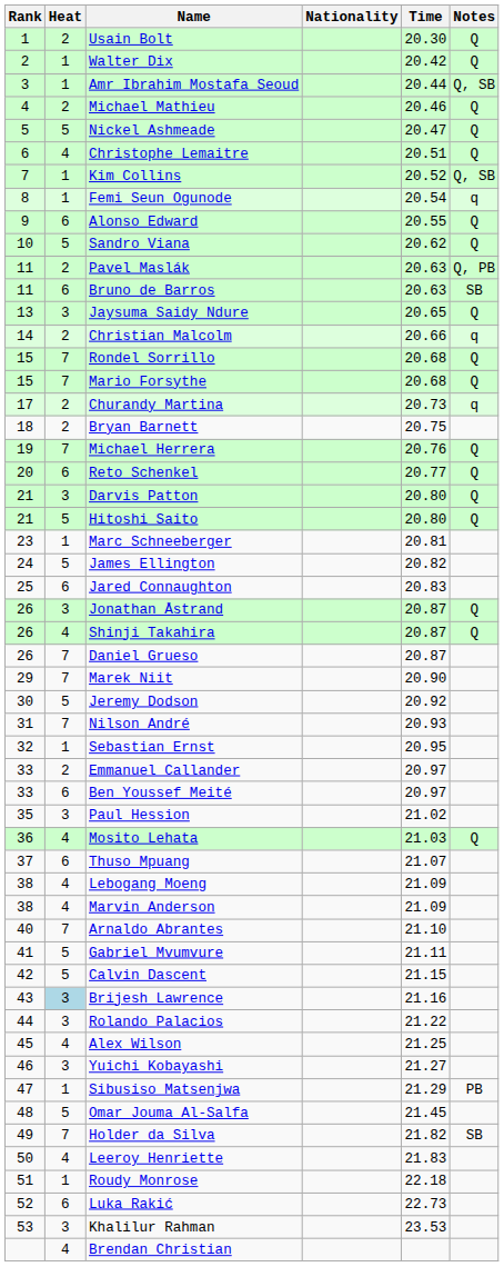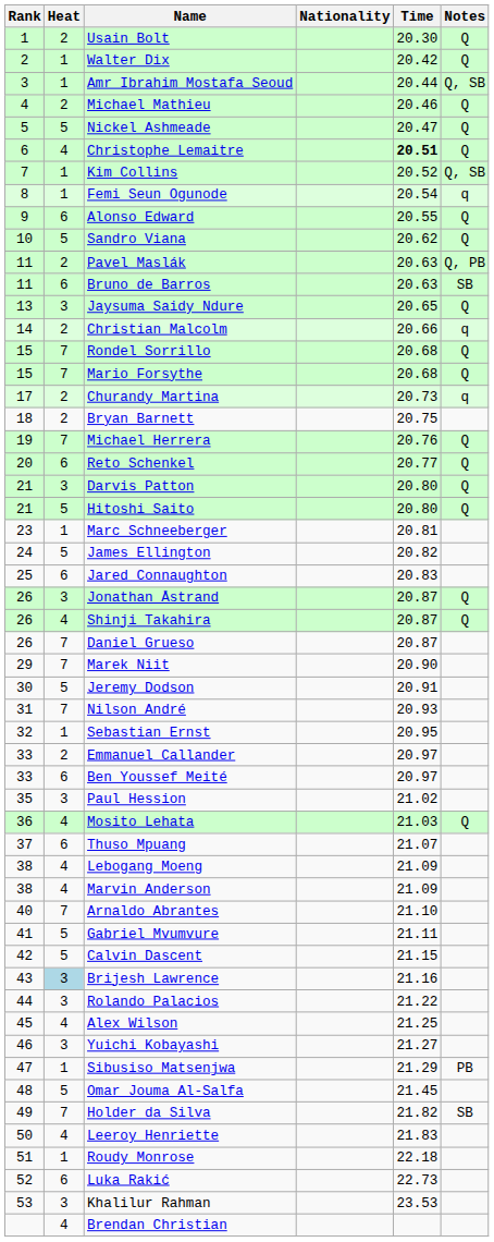 <table class="wikitable sortable" style="text-align:center">
 <tr>
 <th>Rank</th>
 <th>Heat</th>
 <th>Name</th>
 <th>Nationality</th>
 <th>Time</th>
 <th>Notes</th>
 </tr>
 <tr bgcolor=ccffcc>
 <td>1</td>
 <td>2</td>
 <td align=left><a href='#'>Usain Bolt</a></td>
 <td align=left></td>
 <td>20.30</td>
 <td>Q</td>
 </tr>
 <tr bgcolor=ccffcc>
 <td>2</td>
 <td>1</td>
 <td align=left><a href='#'>Walter Dix</a></td>
 <td align=left></td>
 <td>20.42</td>
 <td>Q</td>
 </tr>
 <tr bgcolor=ccffcc>
 <td>3</td>
 <td>1</td>
 <td align=left><a href='#'>Amr Ibrahim Mostafa Seoud</a></td>
 <td align=left></td>
 <td>20.44</td>
 <td>Q, SB</td>
 </tr>
 <tr bgcolor=ccffcc>
 <td>4</td>
 <td>2</td>
 <td align=left><a href='#'>Michael Mathieu</a></td>
 <td align=left></td>
 <td>20.46</td>
 <td>Q</td>
 </tr>
 <tr bgcolor=ccffcc>
 <td>5</td>
 <td>5</td>
 <td align=left><a href='#'>Nickel Ashmeade</a></td>
 <td align=left></td>
 <td>20.47</td>
 <td>Q</td>
 </tr>
 <tr bgcolor=ccffcc>
 <td>6</td>
 <td>4</td>
 <td align=left><a href='#'>Christophe Lemaitre</a></td>
 <td align=left></td>
-<td>20.51</td>
+<td><strong>20.51</strong></td>
 <td>Q</td>
 </tr>
 <tr bgcolor=ccffcc>
 <td>7</td>
 <td>1</td>
 <td align=left><a href='#'>Kim Collins</a></td>
 <td align=left></td>
 <td>20.52</td>
 <td>Q, SB</td>
 </tr>
 <tr bgcolor=ddffdd>
 <td>8</td>
 <td>1</td>
 <td align=left><a href='#'>Femi Seun Ogunode</a></td>
 <td align=left></td>
 <td>20.54</td>
 <td>q</td>
 </tr>
 <tr bgcolor=ccffcc>
 <td>9</td>
 <td>6</td>
 <td align=left><a href='#'>Alonso Edward</a></td>
 <td align=left></td>
 <td>20.55</td>
 <td>Q</td>
 </tr>
 <tr bgcolor=ccffcc>
 <td>10</td>
 <td>5</td>
 <td align=left><a href='#'>Sandro Viana</a></td>
 <td align=left></td>
 <td>20.62</td>
 <td>Q</td>
 </tr>
 <tr bgcolor=ccffcc>
 <td>11</td>
 <td>2</td>
 <td align=left><a href='#'>Pavel Maslák</a></td>
 <td align=left></td>
 <td>20.63</td>
 <td>Q, PB</td>
 </tr>
 <tr bgcolor=ccffcc>
 <td>11</td>
 <td>6</td>
 <td align=left><a href='#'>Bruno de Barros</a></td>
 <td align=left></td>
 <td>20.63</td>
 <td>SB</td>
 </tr>
 <tr bgcolor=ccffcc>
 <td>13</td>
 <td>3</td>
 <td align=left><a href='#'>Jaysuma Saidy Ndure</a></td>
 <td align=left></td>
 <td>20.65</td>
 <td>Q</td>
 </tr>
 <tr bgcolor=ddffdd>
 <td>14</td>
 <td>2</td>
 <td align=left><a href='#'>Christian Malcolm</a></td>
 <td align=left></td>
 <td>20.66</td>
 <td>q</td>
 </tr>
 <tr bgcolor=ccffcc>
 <td>15</td>
 <td>7</td>
 <td align=left><a href='#'>Rondel Sorrillo</a></td>
 <td align=left></td>
 <td>20.68</td>
 <td>Q</td>
 </tr>
 <tr bgcolor=ccffcc>
 <td>15</td>
 <td>7</td>
 <td align=left><a href='#'>Mario Forsythe</a></td>
 <td align=left></td>
 <td>20.68</td>
 <td>Q</td>
 </tr>
 <tr bgcolor=ddffdd>
 <td>17</td>
 <td>2</td>
 <td align=left><a href='#'>Churandy Martina</a></td>
 <td align=left></td>
 <td>20.73</td>
 <td>q</td>
 </tr>
 <tr>
 <td>18</td>
 <td>2</td>
 <td align=left><a href='#'>Bryan Barnett</a></td>
 <td align=left></td>
 <td>20.75</td>
 <td></td>
 </tr>
 <tr bgcolor=ccffcc>
 <td>19</td>
 <td>7</td>
 <td align=left><a href='#'>Michael Herrera</a></td>
 <td align=left></td>
 <td>20.76</td>
 <td>Q</td>
 </tr>
 <tr bgcolor=ccffcc>
 <td>20</td>
 <td>6</td>
 <td align=left><a href='#'>Reto Schenkel</a></td>
 <td align=left></td>
 <td>20.77</td>
 <td>Q</td>
 </tr>
 <tr bgcolor=ccffcc>
 <td>21</td>
 <td>3</td>
 <td align=left><a href='#'>Darvis Patton</a></td>
 <td align=left></td>
 <td>20.80</td>
 <td>Q</td>
 </tr>
 <tr bgcolor=ccffcc>
 <td>21</td>
 <td>5</td>
 <td align=left><a href='#'>Hitoshi Saito</a></td>
 <td align=left></td>
 <td>20.80</td>
 <td>Q</td>
 </tr>
 <tr>
 <td>23</td>
 <td>1</td>
 <td align=left><a href='#'>Marc Schneeberger</a></td>
 <td align=left></td>
 <td>20.81</td>
 <td></td>
 </tr>
 <tr>
 <td>24</td>
 <td>5</td>
 <td align=left><a href='#'>James Ellington</a></td>
 <td align=left></td>
 <td>20.82</td>
 <td></td>
 </tr>
 <tr>
 <td>25</td>
 <td>6</td>
 <td align=left><a href='#'>Jared Connaughton</a></td>
 <td align=left></td>
 <td>20.83</td>
 <td></td>
 </tr>
 <tr bgcolor=ccffcc>
 <td>26</td>
 <td>3</td>
 <td align=left><a href='#'>Jonathan Åstrand</a></td>
 <td align=left></td>
 <td>20.87</td>
 <td>Q</td>
 </tr>
 <tr bgcolor=ccffcc>
 <td>26</td>
 <td>4</td>
 <td align=left><a href='#'>Shinji Takahira</a></td>
 <td align=left></td>
 <td>20.87</td>
 <td>Q</td>
 </tr>
 <tr>
 <td>26</td>
 <td>7</td>
 <td align=left><a href='#'>Daniel Grueso</a></td>
 <td align=left></td>
 <td>20.87</td>
 <td></td>
 </tr>
 <tr>
 <td>29</td>
 <td>7</td>
 <td align=left><a href='#'>Marek Niit</a></td>
 <td align=left></td>
 <td>20.90</td>
 <td></td>
 </tr>
 <tr>
 <td>30</td>
 <td>5</td>
 <td align=left><a href='#'>Jeremy Dodson</a></td>
 <td align=left></td>
-<td>20.92</td>
+<td>20.91</td>
 <td></td>
 </tr>
 <tr>
 <td>31</td>
 <td>7</td>
 <td align=left><a href='#'>Nilson André</a></td>
 <td align=left></td>
 <td>20.93</td>
 <td></td>
 </tr>
 <tr>
 <td>32</td>
 <td>1</td>
 <td align=left><a href='#'>Sebastian Ernst</a></td>
 <td align=left></td>
 <td>20.95</td>
 <td></td>
 </tr>
 <tr>
 <td>33</td>
 <td>2</td>
 <td align=left><a href='#'>Emmanuel Callander</a></td>
 <td align=left></td>
 <td>20.97</td>
 <td></td>
 </tr>
 <tr>
 <td>33</td>
 <td>6</td>
 <td align=left><a href='#'>Ben Youssef Meité</a></td>
 <td align=left></td>
 <td>20.97</td>
 <td></td>
 </tr>
 <tr>
 <td>35</td>
 <td>3</td>
 <td align=left><a href='#'>Paul Hession</a></td>
 <td align=left></td>
 <td>21.02</td>
 <td></td>
 </tr>
 <tr bgcolor=ccffcc>
 <td>36</td>
 <td>4</td>
 <td align=left><a href='#'>Mosito Lehata</a></td>
 <td align=left></td>
 <td>21.03</td>
 <td>Q</td>
 </tr>
 <tr>
 <td>37</td>
 <td>6</td>
 <td align=left><a href='#'>Thuso Mpuang</a></td>
 <td align=left></td>
 <td>21.07</td>
 <td></td>
 </tr>
 <tr>
 <td>38</td>
 <td>4</td>
 <td align=left><a href='#'>Lebogang Moeng</a></td>
 <td align=left></td>
 <td>21.09</td>
 <td></td>
 </tr>
 <tr>
 <td>38</td>
 <td>4</td>
 <td align=left><a href='#'>Marvin Anderson</a></td>
 <td align=left></td>
 <td>21.09</td>
 <td></td>
 </tr>
 <tr>
 <td>40</td>
 <td>7</td>
 <td align=left><a href='#'>Arnaldo Abrantes</a></td>
 <td align=left></td>
 <td>21.10</td>
 <td></td>
 </tr>
 <tr>
 <td>41</td>
 <td>5</td>
 <td align=left><a href='#'>Gabriel Mvumvure</a></td>
 <td align=left></td>
 <td>21.11</td>
 <td></td>
 </tr>
 <tr>
 <td>42</td>
 <td>5</td>
 <td align=left><a href='#'>Calvin Dascent</a></td>
 <td align=left></td>
 <td>21.15</td>
 <td></td>
 </tr>
 <tr>
 <td>43</td>
 <td style="background: lightblue;">3</td>
 <td align=left><a href='#'>Brijesh Lawrence</a></td>
 <td align=left></td>
 <td>21.16</td>
 <td></td>
 </tr>
 <tr>
 <td>44</td>
 <td>3</td>
 <td align=left><a href='#'>Rolando Palacios</a></td>
 <td align=left></td>
 <td>21.22</td>
 <td></td>
 </tr>
 <tr>
 <td>45</td>
 <td>4</td>
 <td align=left><a href='#'>Alex Wilson</a></td>
 <td align=left></td>
 <td>21.25</td>
 <td></td>
 </tr>
 <tr>
 <td>46</td>
 <td>3</td>
 <td align=left><a href='#'>Yuichi Kobayashi</a></td>
 <td align=left></td>
 <td>21.27</td>
 <td></td>
 </tr>
 <tr>
 <td>47</td>
 <td>1</td>
 <td align=left><a href='#'>Sibusiso Matsenjwa</a></td>
 <td align=left></td>
 <td>21.29</td>
 <td>PB</td>
 </tr>
 <tr>
 <td>48</td>
 <td>5</td>
 <td align=left><a href='#'>Omar Jouma Al-Salfa</a></td>
 <td align=left></td>
 <td>21.45</td>
 <td></td>
 </tr>
 <tr>
 <td>49</td>
 <td>7</td>
 <td align=left><a href='#'>Holder da Silva</a></td>
 <td align=left></td>
 <td>21.82</td>
 <td>SB</td>
 </tr>
 <tr>
 <td>50</td>
 <td>4</td>
 <td align=left><a href='#'>Leeroy Henriette</a></td>
 <td align=left></td>
 <td>21.83</td>
 <td></td>
 </tr>
 <tr>
 <td>51</td>
 <td>1</td>
 <td align=left><a href='#'>Roudy Monrose</a></td>
 <td align=left></td>
 <td>22.18</td>
 <td></td>
 </tr>
 <tr>
 <td>52</td>
 <td>6</td>
 <td align=left><a href='#'>Luka Rakić</a></td>
 <td align=left></td>
 <td>22.73</td>
 <td></td>
 </tr>
 <tr>
 <td>53</td>
 <td>3</td>
 <td align=left>Khalilur Rahman</td>
 <td align=left></td>
 <td>23.53</td>
 <td></td>
 </tr>
 <tr>
 <td></td>
 <td>4</td>
 <td align=left><a href='#'>Brendan Christian</a></td>
 <td align=left></td>
 <td></td>
 <td></td>
 </tr>
 </table>
